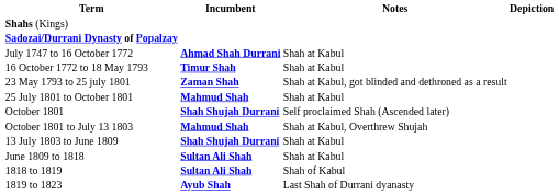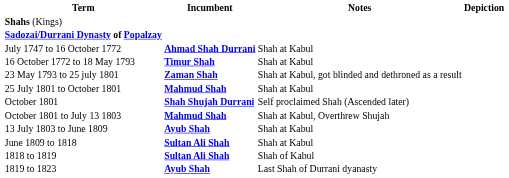 <table>
 <tr>
 <th>Term</th>
 <th>Incumbent</th>
 <th>Notes</th>
 <th>Depiction</th>
 </tr>
 <tr>
 <td><strong>Shahs</strong> (Kings)</td>
 </tr>
 <tr>
 <td><strong><a href='#'>Sadozai/Durrani Dynasty</a> of <a href='#'>Popalzay</a></strong></td>
 </tr>
 <tr>
 <td>July 1747 to 16 October 1772</td>
 <td><strong><a href='#'>Ahmad Shah Durrani</a></strong></td>
 <td>Shah at Kabul</td>
 </tr>
 <tr>
 <td>16 October 1772 to 18 May 1793</td>
 <td><strong><a href='#'>Timur Shah</a></strong></td>
 <td>Shah at Kabul</td>
 </tr>
 <tr>
 <td>23 May 1793 to 25 july 1801</td>
 <td><strong><a href='#'>Zaman Shah</a></strong></td>
 <td>Shah at Kabul, got blinded and dethroned as a result</td>
 </tr>
 <tr>
 <td>25 July 1801 to October 1801</td>
 <td><strong><a href='#'>Mahmud Shah</a></strong></td>
 <td>Shah at Kabul</td>
 </tr>
 <tr>
 <td>October 1801</td>
 <td><strong><a href='#'>Shah Shujah Durrani</a></strong></td>
 <td>Self proclaimed Shah (Ascended later)</td>
 </tr>
 <tr>
 <td>October 1801 to July 13 1803</td>
 <td><strong><a href='#'>Mahmud Shah</a></strong></td>
 <td>Shah at Kabul, Overthrew Shujah</td>
 </tr>
 <tr>
 <td>13 July 1803 to June 1809</td>
-<td><strong><a href='#'>Shah Shujah Durrani</a></strong></td>
+<td><strong><a href='#'>Ayub Shah</a></strong></td>
 <td>Shah at Kabul</td>
 </tr>
 <tr>
 <td>June 1809 to 1818</td>
 <td><strong><a href='#'>Sultan Ali Shah</a></strong></td>
 <td>Shah at Kabul</td>
 </tr>
 <tr>
 <td>1818 to 1819</td>
 <td><strong><a href='#'>Sultan Ali Shah</a></strong></td>
 <td>Shah of Kabul</td>
 </tr>
 <tr>
 <td>1819 to 1823</td>
 <td><strong><a href='#'>Ayub Shah</a></strong></td>
 <td>Last Shah of Durrani dyanasty</td>
 </tr>
 </table>
